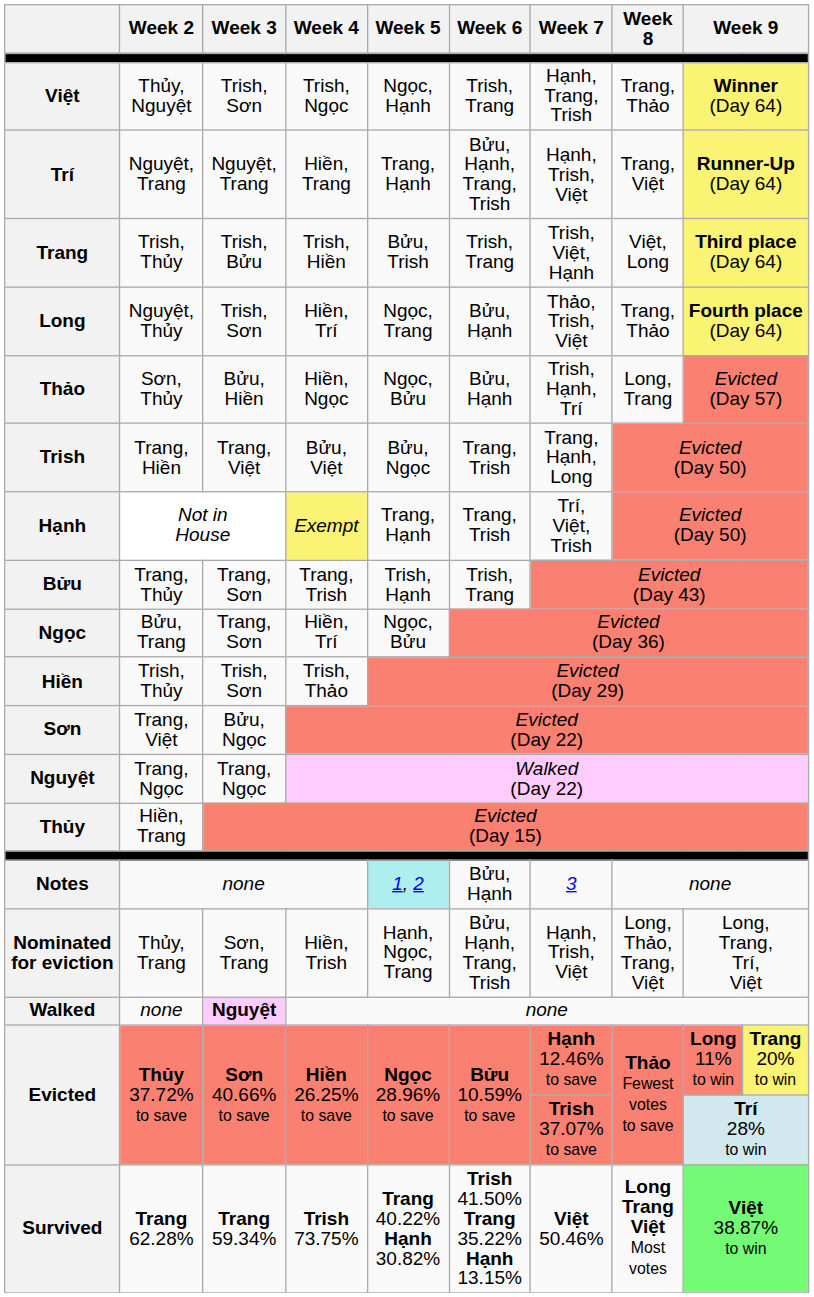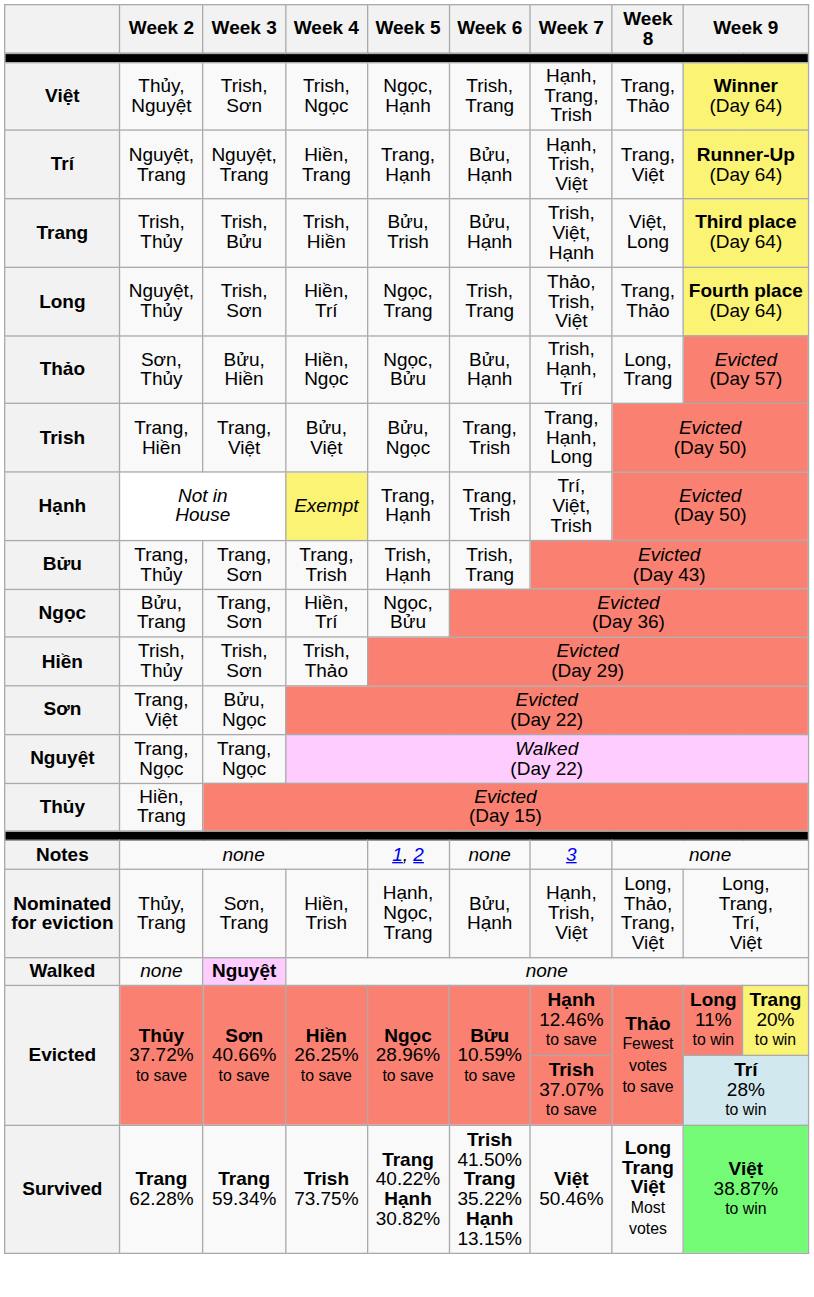 <table class="wikitable" style="text-align:center; font-size:90%; line-height:15px;">
 <tr>
 <th style="width: 5%;"></th>
 <th style="width: 5%;">Week 2</th>
 <th style="width: 5%;">Week 3</th>
 <th style="width: 5%;">Week 4</th>
 <th style="width: 5%;">Week 5</th>
 <th style="width: 5%;">Week 6</th>
 <th style="width: 5%;">Week 7</th>
 <th style="width: 5%;">Week 8</th>
 <th colspan=2 style="width: 5%;">Week 9</th>
 </tr>
 <tr>
 <th style="background:#000;" colspan="10"></th>
 </tr>
 <tr>
 <th>Việt</th>
 <td>Thủy,<br>Nguyệt</td>
 <td>Trish,<br>Sơn</td>
 <td>Trish,<br>Ngọc</td>
 <td>Ngọc,<br>Hạnh</td>
 <td>Trish,<br>Trang</td>
 <td>Hạnh,<br>Trang,<br>Trish</td>
 <td>Trang,<br>Thảo</td>
 <td colspan=2 style="background:#FBF373"><strong>Winner</strong><br>(Day 64)</td>
 </tr>
 <tr>
 <th>Trí</th>
 <td>Nguyệt,<br>Trang</td>
 <td>Nguyệt,<br>Trang</td>
 <td>Hiền,<br>Trang</td>
 <td>Trang,<br>Hạnh</td>
-<td>Bửu,<br>Hạnh,<br>Trang,<br>Trish</td>
+<td>Bửu,<br>Hạnh</td>
 <td>Hạnh,<br>Trish,<br>Việt</td>
 <td>Trang,<br>Việt</td>
 <td colspan=2 style="background:#FBF373"><strong>Runner-Up</strong><br>(Day 64)</td>
 </tr>
 <tr>
 <th>Trang</th>
 <td>Trish,<br>Thủy</td>
 <td>Trish,<br>Bửu</td>
 <td>Trish,<br>Hiền</td>
 <td>Bửu,<br>Trish</td>
-<td>Trish,<br>Trang</td>
+<td>Bửu,<br>Hạnh</td>
 <td>Trish,<br>Việt,<br>Hạnh</td>
 <td>Việt,<br>Long</td>
 <td colspan=2 style="background:#FBF373"><strong>Third place</strong><br>(Day 64)</td>
 </tr>
 <tr>
 <th>Long</th>
 <td>Nguyệt,<br>Thủy</td>
 <td>Trish,<br>Sơn</td>
 <td>Hiền,<br>Trí</td>
 <td>Ngọc,<br>Trang</td>
-<td>Bửu,<br>Hạnh</td>
+<td>Trish,<br>Trang</td>
 <td>Thảo,<br>Trish,<br>Việt</td>
 <td>Trang,<br>Thảo</td>
 <td colspan=2 style="background:#FBF373"><strong>Fourth place</strong><br>(Day 64)</td>
 </tr>
 <tr>
 <th>Thảo</th>
 <td>Sơn,<br>Thủy</td>
 <td>Bửu,<br>Hiền</td>
 <td>Hiền,<br>Ngọc</td>
 <td>Ngọc,<br>Bửu</td>
 <td>Bửu,<br>Hạnh</td>
 <td>Trish,<br>Hạnh,<br>Trí</td>
 <td>Long,<br>Trang</td>
 <td colspan=2 style="background:#fa8072"><em>Evicted</em><br>(Day 57)</td>
 </tr>
 <tr>
 <th>Trish</th>
 <td>Trang,<br>Hiền</td>
 <td>Trang,<br>Việt</td>
 <td>Bửu,<br>Việt</td>
 <td>Bửu,<br>Ngọc</td>
 <td>Trang,<br>Trish</td>
 <td>Trang,<br>Hạnh,<br>Long</td>
 <td colspan=3 style="background:#fa8072"><em>Evicted</em><br>(Day 50)</td>
 </tr>
 <tr>
 <th>Hạnh</th>
 <td colspan=2 style="background:#FFFFFF"><em>Not in<br>House</em></td>
 <td style="background:#FBF373"><em>Exempt</em></td>
 <td>Trang,<br>Hạnh</td>
 <td>Trang,<br>Trish</td>
 <td>Trí,<br>Việt,<br>Trish</td>
 <td colspan=3 style="background:#fa8072"><em>Evicted</em><br>(Day 50)</td>
 </tr>
 <tr>
 <th>Bửu</th>
 <td>Trang,<br>Thủy</td>
 <td>Trang,<br>Sơn</td>
 <td>Trang,<br>Trish</td>
 <td>Trish,<br>Hạnh</td>
 <td>Trish,<br>Trang</td>
 <td colspan=4 style="background:#fa8072"><em>Evicted</em><br>(Day 43)</td>
 </tr>
 <tr>
 <th>Ngọc</th>
 <td>Bửu,<br>Trang</td>
 <td>Trang,<br>Sơn</td>
 <td>Hiền,<br>Trí</td>
 <td>Ngọc,<br>Bửu</td>
 <td colspan=5 style="background:#fa8072"><em>Evicted</em><br>(Day 36)</td>
 </tr>
 <tr>
 <th>Hiền</th>
 <td>Trish,<br>Thủy</td>
 <td>Trish,<br>Sơn</td>
 <td>Trish,<br>Thảo</td>
 <td colspan=6 style="background:#fa8072"><em>Evicted</em><br>(Day 29)</td>
 </tr>
 <tr>
 <th>Sơn</th>
 <td>Trang,<br>Việt</td>
 <td>Bửu,<br>Ngọc</td>
 <td colspan=7 style="background:#fa8072"><em>Evicted</em><br>(Day 22)</td>
 </tr>
 <tr>
 <th>Nguyệt</th>
 <td>Trang,<br>Ngọc</td>
 <td>Trang,<br>Ngọc</td>
 <td colspan=7 style="background:#fcf"><em>Walked</em><br>(Day 22)</td>
 </tr>
 <tr>
 <th>Thủy</th>
 <td>Hiền,<br>Trang</td>
 <td colspan=8 style="background:#fa8072"><em>Evicted</em><br>(Day 15)</td>
 </tr>
 <tr>
 <th style="background:#000;" colspan="10"></th>
 </tr>
 <tr>
 <th>Notes</th>
 <td colspan="3"><em>none</em></td>
-<td style="background: paleturquoise;"><em><a href='#'>1</a>, <a href='#'>2</a></em></td>
-<td>Bửu,<br>Hạnh</td>
+<td><em><a href='#'>1</a>, <a href='#'>2</a></em></td>
+<td><em>none</em></td>
 <td><em><a href='#'>3</a></em></td>
 <td colspan="3"><em>none</em></td>
 </tr>
 <tr>
 <th>Nominated<br>for eviction</th>
 <td>Thủy,<br>Trang</td>
 <td>Sơn,<br>Trang</td>
 <td>Hiền,<br>Trish</td>
 <td>Hạnh,<br>Ngọc,<br>Trang</td>
-<td>Bửu,<br>Hạnh,<br>Trang,<br>Trish</td>
+<td>Bửu,<br>Hạnh</td>
 <td>Hạnh,<br>Trish,<br>Việt</td>
 <td>Long,<br>Thảo,<br>Trang,<br>Việt</td>
 <td colspan=2>Long,<br>Trang,<br>Trí,<br>Việt</td>
 </tr>
 <tr>
 <th>Walked</th>
 <td><em>none</em></td>
 <td style="background:#fcf"><strong>Nguyệt</strong></td>
 <td colspan="7"><em>none</em></td>
 </tr>
 <tr>
 <th rowspan=2>Evicted</th>
 <td rowspan=2 style="background:#fa8072"><strong>Thủy</strong><br>37.72%<br><small>to save</small></td>
 <td rowspan=2 style="background:#fa8072"><strong>Sơn</strong><br>40.66%<br><small>to save</small></td>
 <td rowspan=2 style="background:#fa8072"><strong>Hiền</strong><br>26.25%<br><small>to save</small></td>
 <td rowspan=2 style="background:#fa8072"><strong>Ngọc</strong><br>28.96%<br><small>to save</small></td>
 <td rowspan=2 style="background:#fa8072"><strong>Bửu</strong><br>10.59%<br><small>to save</small></td>
 <td style="background:#fa8072"><strong>Hạnh</strong><br>12.46%<br><small>to save</small></td>
 <td rowspan=2 style="background:#fa8072"><strong>Thảo</strong><br><small>Fewest votes</small><br><small>to save</small></td>
 <td style="background:#fa8072"><strong>Long</strong><br>11%<br><small>to win</small></td>
 <td style="background:#FBF373"><strong>Trang</strong><br>20%<br><small>to win</small></td>
 </tr>
 <tr>
 <td style="background:#fa8072"><strong>Trish</strong><br>37.07%<br><small>to save</small></td>
 <td colspan=2 style="background:#D1E8EF"><strong>Trí</strong><br>28%<br><small>to win</small></td>
 </tr>
 <tr>
 <th>Survived</th>
 <td><strong>Trang</strong><br>62.28%</td>
 <td><strong>Trang</strong><br>59.34%</td>
 <td><strong>Trish</strong><br>73.75%</td>
 <td><strong>Trang</strong><br>40.22%<br><strong>Hạnh</strong><br>30.82% <br></td>
 <td><strong>Trish</strong><br>41.50%<br><strong>Trang</strong><br>35.22% <br><strong>Hạnh</strong><br>13.15% <br></td>
 <td><strong>Việt</strong><br>50.46%</td>
 <td><strong>Long</strong><br><strong>Trang</strong><br><strong>Việt</strong><br><small>Most votes</small></td>
 <td colspan=2 style="background:#73FB76"><strong>Việt</strong><br>38.87%<br><small>to win</small></td>
 </tr>
 </table>
